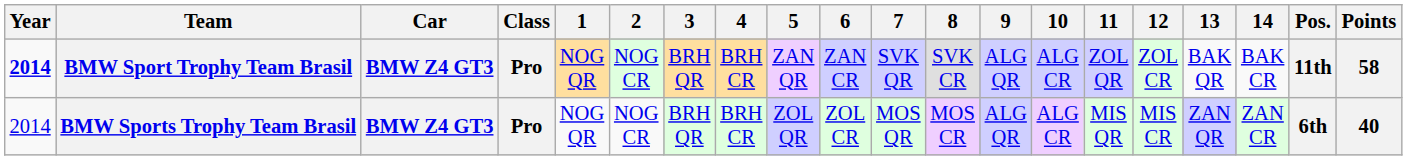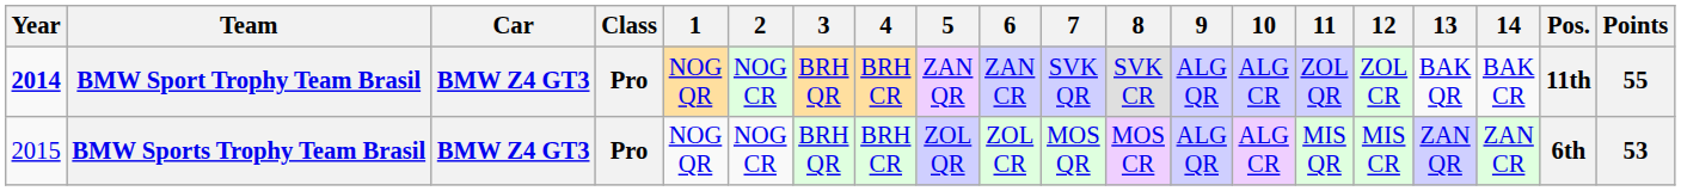 <table class="wikitable" border="1" style="text-align:center; font-size:90%;">
 <tr>
 <th>Year</th>
 <th>Team</th>
 <th>Car</th>
 <th>Class</th>
 <th>1</th>
 <th>2</th>
 <th>3</th>
 <th>4</th>
 <th>5</th>
 <th>6</th>
 <th>7</th>
 <th>8</th>
 <th>9</th>
 <th>10</th>
 <th>11</th>
 <th>12</th>
 <th>13</th>
 <th>14</th>
 <th>Pos.</th>
 <th>Points</th>
 </tr>
 <tr>
 <td><strong><a href='#'>2014</a></strong></td>
 <th><a href='#'>BMW Sport Trophy Team Brasil</a></th>
 <th><a href='#'>BMW Z4 GT3</a></th>
 <th>Pro</th>
 <td style="background:#FFDF9F;"><a href='#'>NOG<br>QR</a><br></td>
 <td style="background:#DFFFDF;"><a href='#'>NOG<br>CR</a><br></td>
 <td style="background:#FFDF9F;"><a href='#'>BRH<br>QR</a><br></td>
 <td style="background:#FFDF9F;"><a href='#'>BRH<br>CR</a><br></td>
 <td style="background:#EFCFFF;"><a href='#'>ZAN<br>QR</a><br></td>
 <td style="background:#CFCFFF;"><a href='#'>ZAN<br>CR</a><br></td>
 <td style="background:#CFCFFF;"><a href='#'>SVK<br>QR</a><br></td>
 <td style="background:#DFDFDF;"><a href='#'>SVK<br>CR</a><br></td>
 <td style="background:#CFCFFF;"><a href='#'>ALG<br>QR</a><br></td>
 <td style="background:#CFCFFF;"><a href='#'>ALG<br>CR</a><br></td>
 <td style="background:#CFCFFF;"><a href='#'>ZOL<br>QR</a><br></td>
 <td style="background:#DFFFDF;"><a href='#'>ZOL<br>CR</a><br></td>
 <td><a href='#'>BAK<br>QR</a></td>
 <td><a href='#'>BAK<br>CR</a></td>
 <th>11th</th>
-<th>58</th>
+<th>55</th>
 </tr>
 <tr>
-<td><a href='#'>2014</a></td>
+<td><a href='#'>2015</a></td>
 <th><a href='#'>BMW Sports Trophy Team Brasil</a></th>
 <th><a href='#'>BMW Z4 GT3</a></th>
 <th>Pro</th>
 <td><a href='#'>NOG<br>QR</a></td>
 <td><a href='#'>NOG<br>CR</a></td>
 <td style="background:#DFFFDF;"><a href='#'>BRH<br>QR</a><br></td>
 <td style="background:#DFFFDF;"><a href='#'>BRH<br>CR</a><br></td>
 <td style="background:#CFCFFF;"><a href='#'>ZOL<br>QR</a><br></td>
 <td style="background:#DFFFDF;"><a href='#'>ZOL<br>CR</a><br></td>
 <td style="background:#DFFFDF;"><a href='#'>MOS<br>QR</a><br></td>
 <td style="background:#EFCFFF;"><a href='#'>MOS<br>CR</a><br></td>
 <td style="background:#CFCFFF;"><a href='#'>ALG<br>QR</a><br></td>
 <td style="background:#EFCFFF;"><a href='#'>ALG<br>CR</a><br></td>
 <td style="background:#DFFFDF;"><a href='#'>MIS<br>QR</a><br></td>
 <td style="background:#DFFFDF;"><a href='#'>MIS<br>CR</a><br></td>
 <td style="background:#CFCFFF;"><a href='#'>ZAN<br>QR</a><br></td>
 <td style="background:#DFFFDF;"><a href='#'>ZAN<br>CR</a><br></td>
 <th>6th</th>
-<th>40</th>
+<th>53</th>
 </tr>
 </table>
